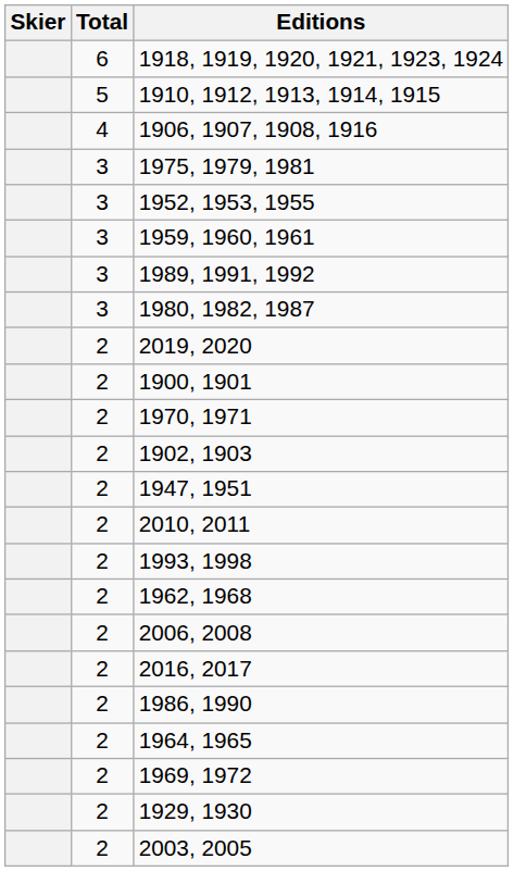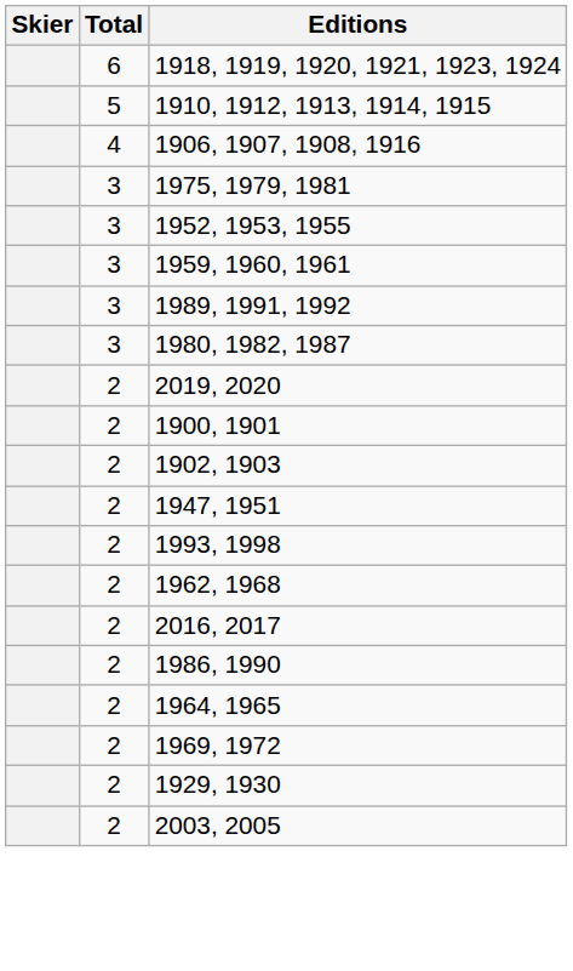 <table class="sortable plainrowheaders wikitable">
 <tr>
 <th scope=col>Skier</th>
 <th scope=col>Total</th>
 <th scope=col class="unsortable">Editions</th>
 </tr>
 <tr>
 <th scope=row></th>
 <td align=center>6</td>
 <td>1918, 1919, 1920, 1921, 1923, 1924</td>
 </tr>
 <tr>
 <th scope=row></th>
 <td align=center>5</td>
 <td>1910, 1912, 1913, 1914, 1915</td>
 </tr>
 <tr>
 <th scope=row></th>
 <td align=center>4</td>
 <td>1906, 1907, 1908, 1916</td>
 </tr>
 <tr>
 <th scope=row></th>
 <td align=center>3</td>
 <td>1975, 1979, 1981</td>
 </tr>
 <tr>
 <th scope=row></th>
 <td align=center>3</td>
 <td>1952, 1953, 1955</td>
 </tr>
 <tr>
 <th scope=row></th>
 <td align=center>3</td>
 <td>1959, 1960, 1961</td>
 </tr>
 <tr>
 <th scope=row></th>
 <td align=center>3</td>
 <td>1989, 1991, 1992</td>
 </tr>
 <tr>
 <th scope=row></th>
 <td align=center>3</td>
 <td>1980, 1982, 1987</td>
 </tr>
 <tr>
 <th scope=row></th>
 <td align=center>2</td>
 <td>2019, 2020</td>
 </tr>
 <tr>
 <th scope=row></th>
 <td align=center>2</td>
 <td>1900, 1901</td>
 </tr>
 <tr>
 <th scope=row></th>
 <td align=center>2</td>
-<td>1970, 1971</td>
-</tr>
-<tr>
-<th scope=row></th>
-<td align=center>2</td>
 <td>1902, 1903</td>
 </tr>
 <tr>
 <th scope=row></th>
 <td align=center>2</td>
 <td>1947, 1951</td>
 </tr>
 <tr>
 <th scope=row></th>
 <td align=center>2</td>
-<td>2010, 2011</td>
-</tr>
-<tr>
-<th scope=row></th>
-<td align=center>2</td>
 <td>1993, 1998</td>
 </tr>
 <tr>
 <th scope=row></th>
 <td align=center>2</td>
 <td>1962, 1968</td>
-</tr>
-<tr>
-<th scope=row></th>
-<td align=center>2</td>
-<td>2006, 2008</td>
 </tr>
 <tr>
 <th scope=row></th>
 <td align=center>2</td>
 <td>2016, 2017</td>
 </tr>
 <tr>
 <th scope=row></th>
 <td align=center>2</td>
 <td>1986, 1990</td>
 </tr>
 <tr>
 <th scope=row></th>
 <td align=center>2</td>
 <td>1964, 1965</td>
 </tr>
 <tr>
 <th scope=row></th>
 <td align=center>2</td>
 <td>1969, 1972</td>
 </tr>
 <tr>
 <th scope=row></th>
 <td align=center>2</td>
 <td>1929, 1930</td>
 </tr>
 <tr>
 <th scope=row></th>
 <td align=center>2</td>
 <td>2003, 2005</td>
 </tr>
 </table>
